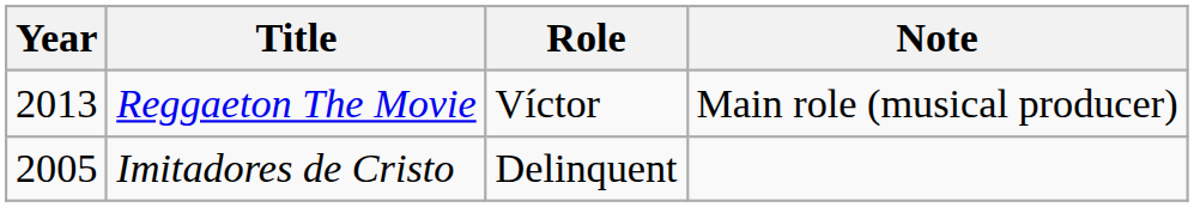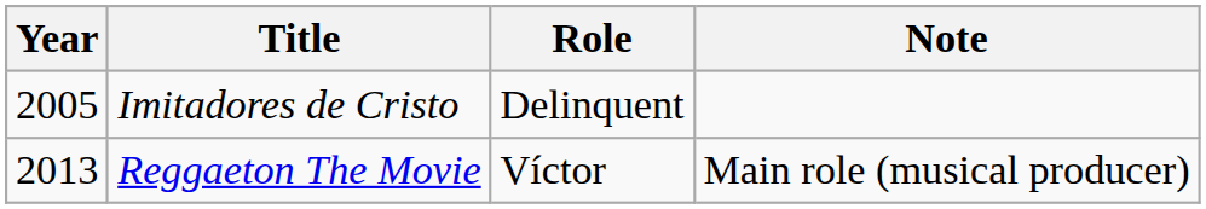 <table class="wikitable">
 <tr>
 <th>Year</th>
 <th>Title</th>
 <th>Role</th>
 <th>Note</th>
 </tr>
 <tr>
+<td>2005</td>
+<td><em>Imitadores de Cristo</em></td>
+<td>Delinquent</td>
+<td></td>
+</tr>
+<tr>
 <td>2013</td>
 <td><em><a href='#'>Reggaeton The Movie</a></em></td>
 <td>Víctor</td>
 <td>Main role (musical producer)</td>
 </tr>
-<tr>
-<td>2005</td>
-<td><em>Imitadores de Cristo</em></td>
-<td>Delinquent</td>
-<td></td>
-</tr>
 </table>
